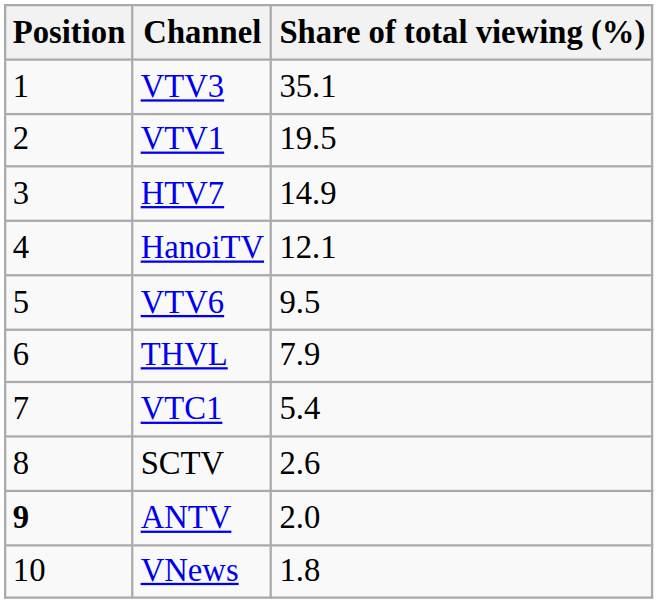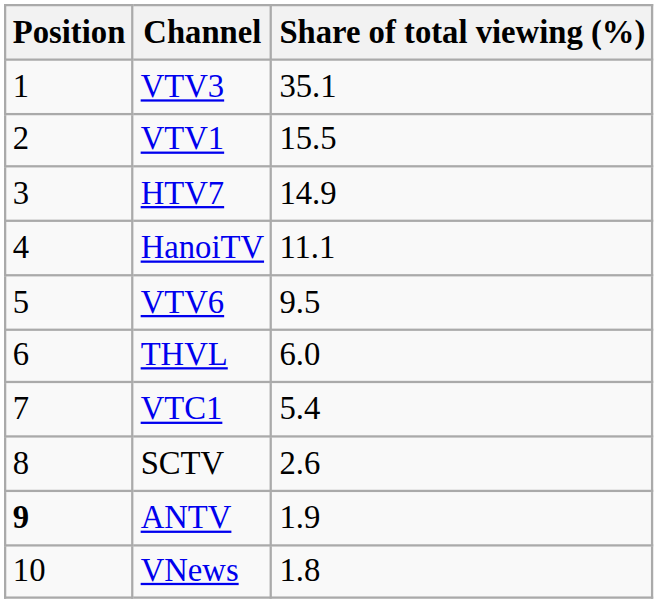 <table class="wikitable" style="font-size: 90%">
 <tr>
 <th>Position</th>
 <th>Channel</th>
 <th>Share of total viewing (%)</th>
 </tr>
 <tr>
 <td>1</td>
 <td><a href='#'>VTV3</a></td>
 <td>35.1</td>
 </tr>
 <tr>
 <td>2</td>
 <td><a href='#'>VTV1</a></td>
-<td>19.5</td>
+<td>15.5</td>
 </tr>
 <tr>
 <td>3</td>
 <td><a href='#'>HTV7</a></td>
 <td>14.9</td>
 </tr>
 <tr>
 <td>4</td>
 <td><a href='#'>HanoiTV</a></td>
-<td>12.1</td>
+<td>11.1</td>
 </tr>
 <tr>
 <td>5</td>
 <td><a href='#'>VTV6</a></td>
 <td>9.5</td>
 </tr>
 <tr>
 <td>6</td>
 <td><a href='#'>THVL</a></td>
-<td>7.9</td>
+<td>6.0</td>
 </tr>
 <tr>
 <td>7</td>
 <td><a href='#'>VTC1</a></td>
 <td>5.4</td>
 </tr>
 <tr>
 <td>8</td>
 <td>SCTV</td>
 <td>2.6</td>
 </tr>
 <tr>
 <td><strong>9</strong></td>
 <td><a href='#'>ANTV</a></td>
-<td>2.0</td>
+<td>1.9</td>
 </tr>
 <tr>
 <td>10</td>
 <td><a href='#'>VNews</a></td>
 <td>1.8</td>
 </tr>
 </table>
